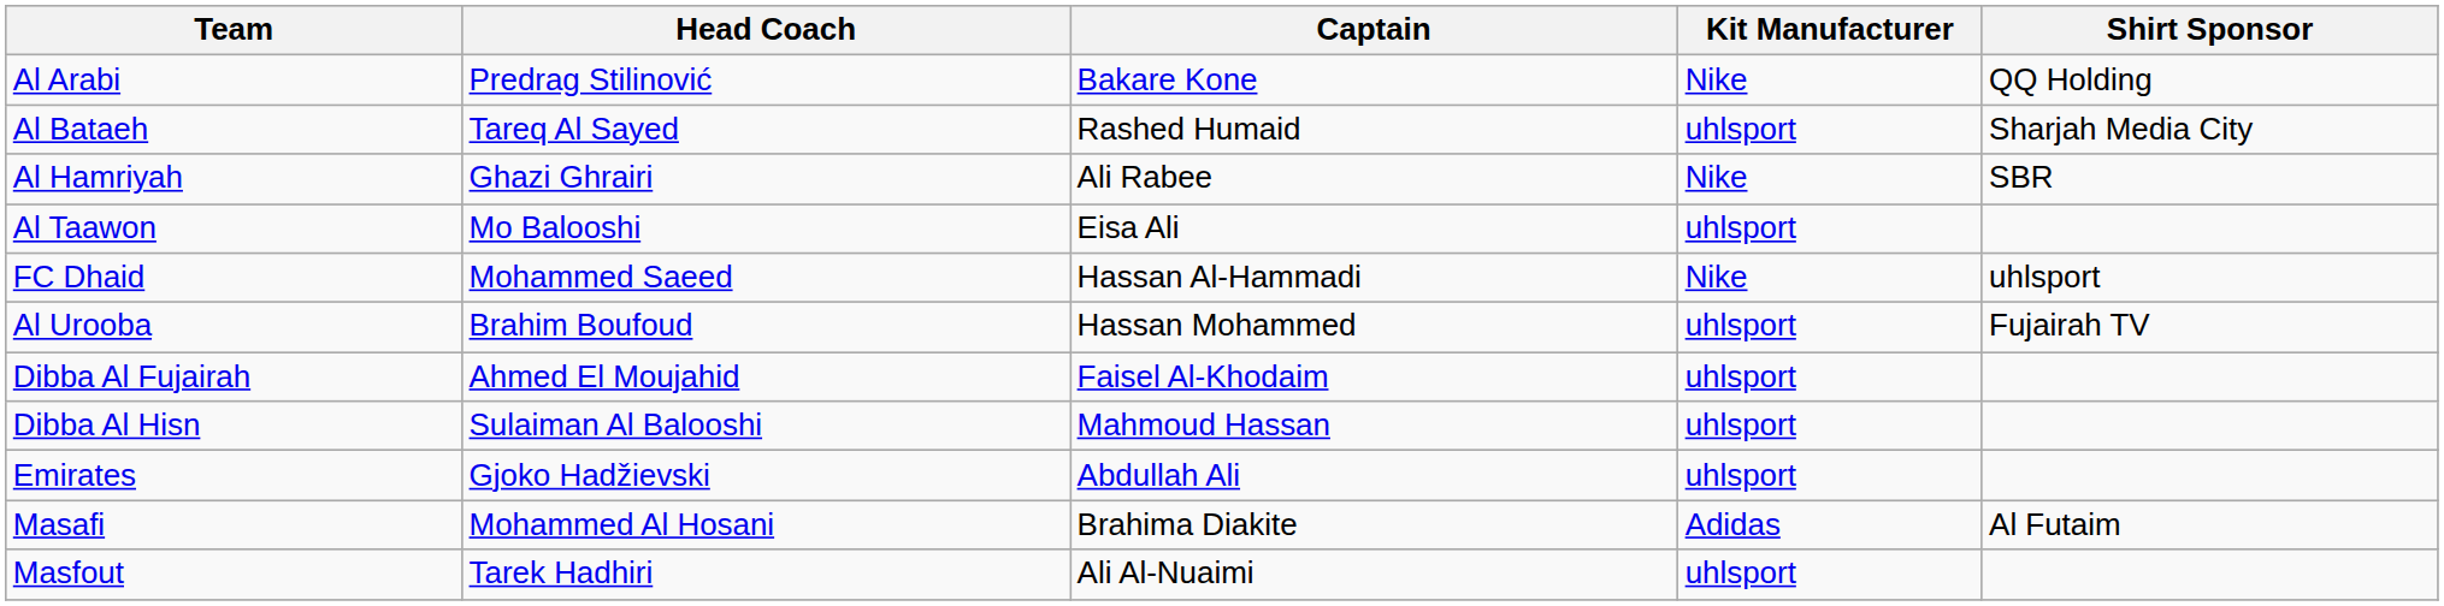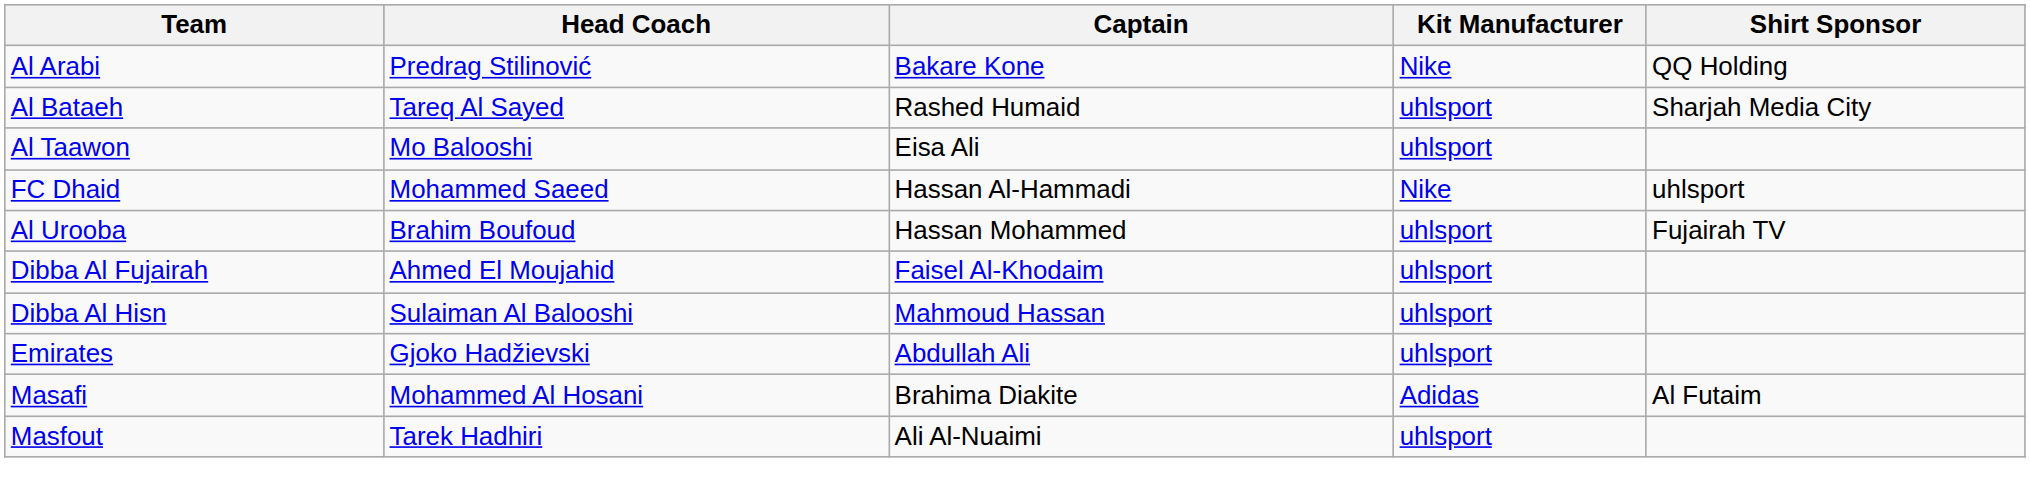 <table class="wikitable sortable" style="text-align: left;">
 <tr>
 <th width=15%>Team</th>
 <th width=20%>Head Coach</th>
 <th width=20%>Captain</th>
 <th width=10%>Kit Manufacturer</th>
 <th width=15%>Shirt Sponsor</th>
 </tr>
 <tr>
 <td><a href='#'>Al Arabi</a></td>
 <td> <a href='#'>Predrag Stilinović</a></td>
 <td> <a href='#'>Bakare Kone</a></td>
 <td><a href='#'>Nike</a></td>
 <td>QQ Holding</td>
 </tr>
 <tr>
 <td><a href='#'>Al Bataeh</a></td>
 <td> <a href='#'>Tareq Al Sayed</a></td>
 <td> Rashed Humaid</td>
 <td><a href='#'>uhlsport</a></td>
 <td>Sharjah Media City</td>
-</tr>
-<tr>
-<td><a href='#'>Al Hamriyah</a></td>
-<td> <a href='#'>Ghazi Ghrairi</a></td>
-<td> Ali Rabee</td>
-<td><a href='#'>Nike</a></td>
-<td>SBR</td>
 </tr>
 <tr>
 <td><a href='#'>Al Taawon</a></td>
 <td> <a href='#'>Mo Balooshi</a></td>
 <td> Eisa Ali</td>
 <td><a href='#'>uhlsport</a></td>
 <td></td>
 </tr>
 <tr>
 <td><a href='#'>FC Dhaid</a></td>
 <td> <a href='#'>Mohammed Saeed</a></td>
 <td> Hassan Al-Hammadi</td>
 <td><a href='#'>Nike</a></td>
 <td>uhlsport</td>
 </tr>
 <tr>
 <td><a href='#'>Al Urooba</a></td>
 <td> <a href='#'>Brahim Boufoud</a></td>
 <td> Hassan Mohammed</td>
 <td><a href='#'>uhlsport</a></td>
 <td>Fujairah TV</td>
 </tr>
 <tr>
 <td><a href='#'>Dibba Al Fujairah</a></td>
 <td> <a href='#'>Ahmed El Moujahid</a></td>
 <td> <a href='#'>Faisel Al-Khodaim</a></td>
 <td><a href='#'>uhlsport</a></td>
 <td></td>
 </tr>
 <tr>
 <td><a href='#'>Dibba Al Hisn</a></td>
 <td> <a href='#'>Sulaiman Al Balooshi</a></td>
 <td> <a href='#'>Mahmoud Hassan</a></td>
 <td><a href='#'>uhlsport</a></td>
 <td></td>
 </tr>
 <tr>
 <td><a href='#'>Emirates</a></td>
 <td> <a href='#'>Gjoko Hadžievski</a></td>
 <td> <a href='#'>Abdullah Ali</a></td>
 <td><a href='#'>uhlsport</a></td>
 <td></td>
 </tr>
 <tr>
 <td><a href='#'>Masafi</a></td>
 <td> <a href='#'>Mohammed Al Hosani</a></td>
 <td> Brahima Diakite</td>
 <td><a href='#'>Adidas</a></td>
 <td>Al Futaim</td>
 </tr>
 <tr>
 <td><a href='#'>Masfout</a></td>
 <td> <a href='#'>Tarek Hadhiri</a></td>
 <td> Ali Al-Nuaimi</td>
 <td><a href='#'>uhlsport</a></td>
 <td></td>
 </tr>
 </table>
